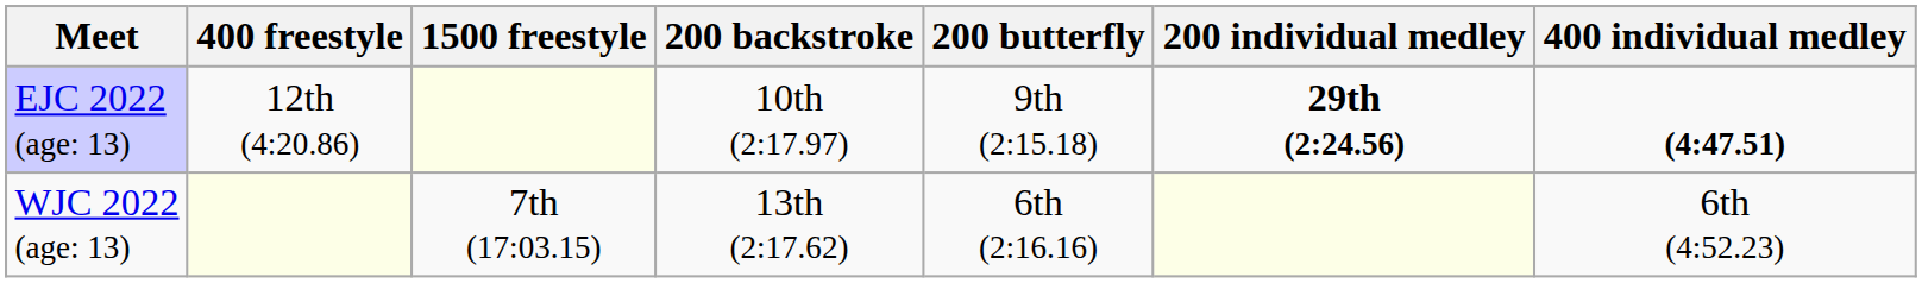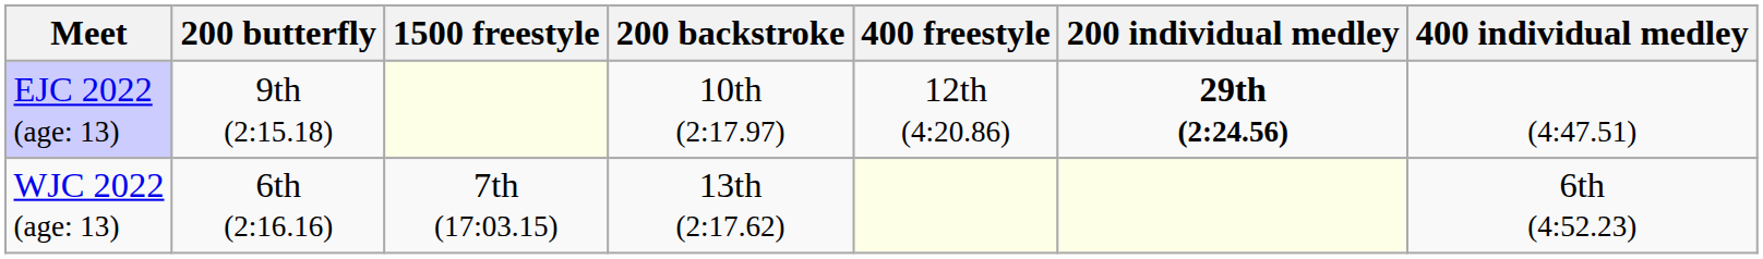 <table class="sortable wikitable">
 <tr>
 <th>Meet</th>
-<th class="unsortable">400 freestyle</th>
+<th class="unsortable">200 butterfly</th>
 <th class="unsortable">1500 freestyle</th>
 <th class="unsortable">200 backstroke</th>
-<th class="unsortable">200 butterfly</th>
+<th class="unsortable">400 freestyle</th>
 <th class="unsortable">200 individual medley</th>
 <th class="unsortable">400 individual medley</th>
 </tr>
 <tr>
 <td style="background:#ccccff"><a href='#'>EJC 2022</a><br><small>(age: 13)</small></td>
-<td align="center">12th<br><small>(4:20.86)</small></td>
+<td align="center">9th<br><small>(2:15.18)</small></td>
 <td style="background:#fdffe7"></td>
 <td align="center">10th<br><small>(2:17.97)</small></td>
-<td align="center">9th<br><small>(2:15.18)</small></td>
+<td align="center">12th<br><small>(4:20.86)</small></td>
 <td align="center"><strong>29th<br><small>(2:24.56)</small></strong></td>
-<td align="center"><strong><br><small>(4:47.51)</small></strong></td>
+<td align="center"><br><small>(4:47.51)</small></td>
 </tr>
 <tr>
 <td><a href='#'>WJC 2022</a><br><small>(age: 13)</small></td>
-<td style="background:#fdffe7"></td>
+<td align="center">6th<br><small>(2:16.16)</small></td>
 <td align="center">7th<br><small>(17:03.15)</small></td>
 <td align="center">13th<br><small>(2:17.62)</small></td>
-<td align="center">6th<br><small>(2:16.16)</small></td>
+<td style="background:#fdffe7"></td>
 <td style="background:#fdffe7"></td>
 <td align="center">6th<br><small>(4:52.23)</small></td>
 </tr>
 </table>
